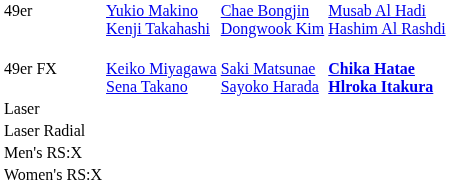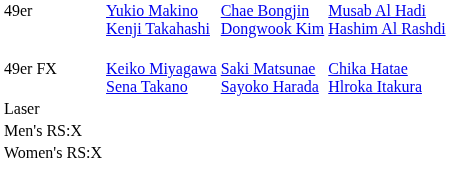 <table>
 <tr>
 <td>49er</td>
 <td><br><a href='#'>Yukio Makino</a><br><a href='#'>Kenji Takahashi</a></td>
 <td><br><a href='#'>Chae Bongjin</a><br><a href='#'>Dongwook Kim</a></td>
 <td><br><a href='#'>Musab Al Hadi</a><br><a href='#'>Hashim Al Rashdi</a></td>
 </tr>
 <tr>
 <td>49er FX</td>
 <td><br><a href='#'>Keiko Miyagawa</a><br><a href='#'>Sena Takano</a></td>
 <td><br><a href='#'>Saki Matsunae</a><br><a href='#'>Sayoko Harada</a></td>
-<td><strong><br><a href='#'>Chika Hatae</a><br><a href='#'>Hlroka Itakura</a></strong></td>
+<td><br><a href='#'>Chika Hatae</a><br><a href='#'>Hlroka Itakura</a></td>
 </tr>
 <tr>
 <td>Laser</td>
-<td></td>
-<td></td>
-<td></td>
-</tr>
-<tr>
-<td>Laser Radial</td>
 <td></td>
 <td></td>
 <td></td>
 </tr>
 <tr>
 <td>Men's RS:X</td>
 <td></td>
 <td></td>
 <td></td>
 </tr>
 <tr>
 <td>Women's RS:X</td>
 <td></td>
 <td></td>
 <td></td>
 </tr>
 </table>
